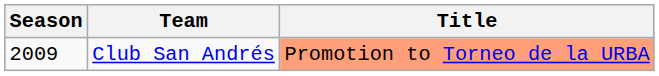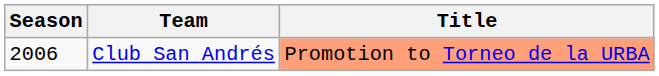 <table class="wikitable">
 <tr>
 <th>Season</th>
 <th>Team</th>
 <th>Title</th>
 </tr>
 <tr>
-<td>2009</td>
+<td>2006</td>
 <td> <a href='#'>Club San Andrés</a></td>
 <td style="background: lightsalmon;">Promotion to <a href='#'>Torneo de la URBA</a></td>
 </tr>
 </table>
